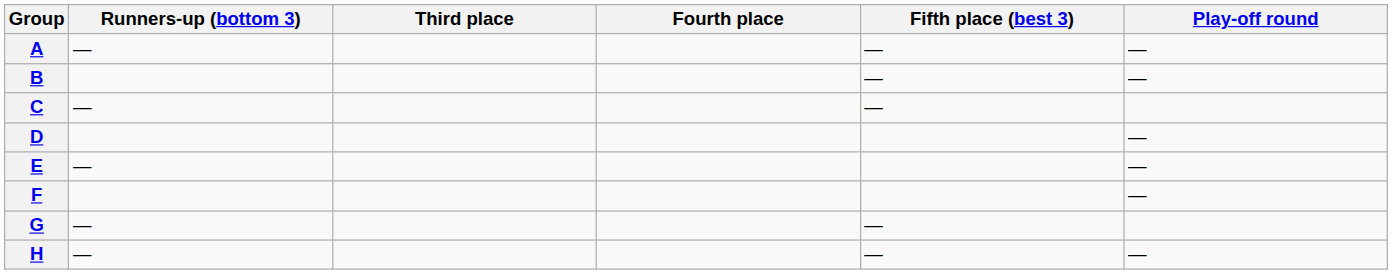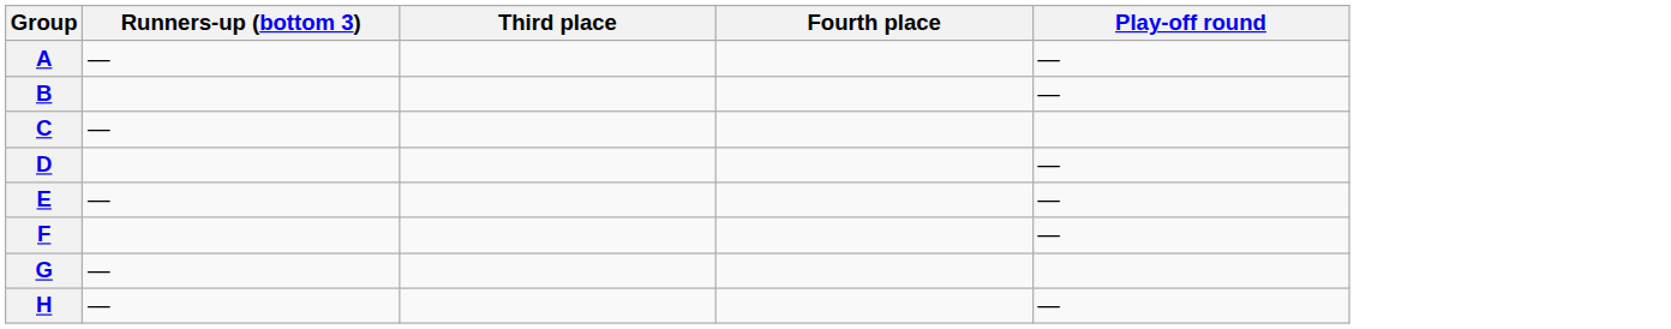 <table class="wikitable">
 <tr>
 <th>Group</th>
 <th width=220>Runners-up (<a href='#'>bottom 3</a>)</th>
 <th width=220>Third place</th>
 <th width=220>Fourth place</th>
-<th width=220>Fifth place (<a href='#'>best 3</a>)</th>
 <th width=220><a href='#'> Play-off round</a></th>
 </tr>
 <tr>
 <th><a href='#'>A</a></th>
 <td>—</td>
 <td></td>
 <td></td>
 <td>—</td>
-<td>—</td>
 </tr>
 <tr>
 <th><a href='#'>B</a></th>
 <td></td>
 <td></td>
 <td></td>
 <td>—</td>
-<td>—</td>
 </tr>
 <tr>
 <th><a href='#'>C</a></th>
 <td>—</td>
 <td></td>
 <td></td>
-<td>—</td>
 <td></td>
 </tr>
 <tr>
 <th><a href='#'>D</a></th>
-<td></td>
 <td></td>
 <td></td>
 <td></td>
 <td>—</td>
 </tr>
 <tr>
 <th><a href='#'>E</a></th>
 <td>—</td>
 <td></td>
 <td></td>
-<td></td>
 <td>—</td>
 </tr>
 <tr>
 <th><a href='#'>F</a></th>
-<td></td>
 <td></td>
 <td></td>
 <td></td>
 <td>—</td>
 </tr>
 <tr>
 <th><a href='#'>G</a></th>
 <td>—</td>
 <td></td>
 <td></td>
-<td>—</td>
 <td></td>
 </tr>
 <tr>
 <th><a href='#'>H</a></th>
 <td>—</td>
 <td></td>
 <td></td>
 <td>—</td>
-<td>—</td>
 </tr>
 </table>
